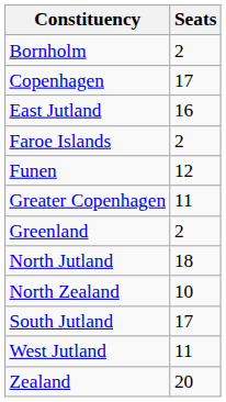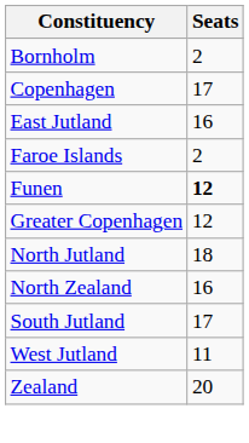 <table class=wikitable>
 <tr>
 <th>Constituency</th>
 <th>Seats</th>
 </tr>
 <tr>
 <td><a href='#'>Bornholm</a></td>
 <td>2</td>
 </tr>
 <tr>
 <td><a href='#'>Copenhagen</a></td>
 <td>17</td>
 </tr>
 <tr>
 <td><a href='#'>East Jutland</a></td>
 <td>16</td>
 </tr>
 <tr>
 <td><a href='#'>Faroe Islands</a></td>
 <td>2</td>
 </tr>
 <tr>
 <td><a href='#'>Funen</a></td>
-<td>12</td>
+<td><strong>12</strong></td>
 </tr>
 <tr>
 <td><a href='#'>Greater Copenhagen</a></td>
-<td>11</td>
-</tr>
-<tr>
-<td><a href='#'>Greenland</a></td>
-<td>2</td>
+<td>12</td>
 </tr>
 <tr>
 <td><a href='#'>North Jutland</a></td>
 <td>18</td>
 </tr>
 <tr>
 <td><a href='#'>North Zealand</a></td>
-<td>10</td>
+<td>16</td>
 </tr>
 <tr>
 <td><a href='#'>South Jutland</a></td>
 <td>17</td>
 </tr>
 <tr>
 <td><a href='#'>West Jutland</a></td>
 <td>11</td>
 </tr>
 <tr>
 <td><a href='#'>Zealand</a></td>
 <td>20</td>
 </tr>
 </table>
